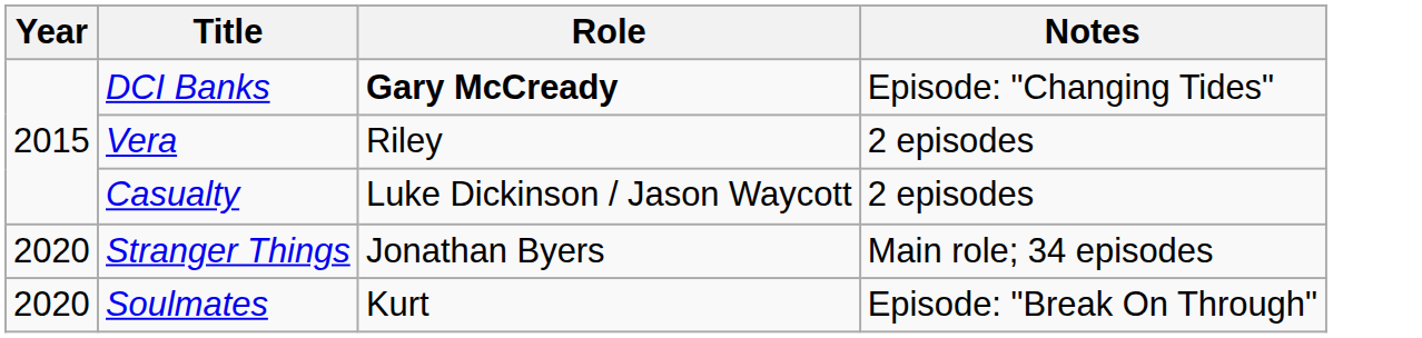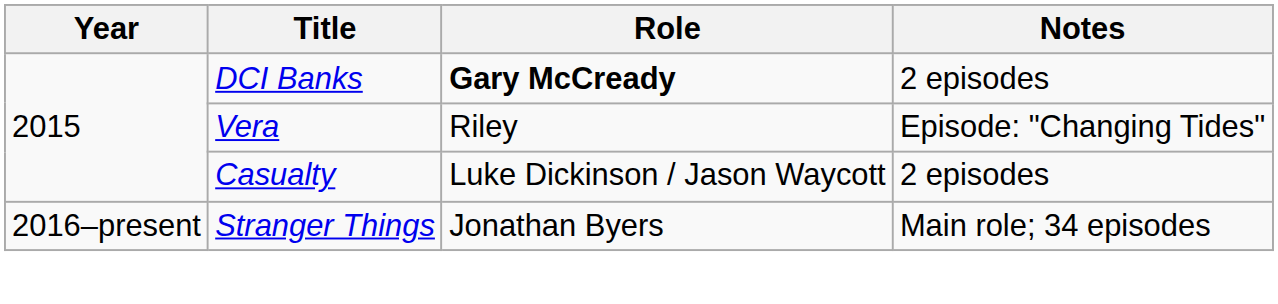 <table class="wikitable sortable">
 <tr>
 <th>Year</th>
 <th>Title</th>
 <th>Role</th>
 <th class="unsortable">Notes</th>
 </tr>
 <tr>
 <td rowspan="3">2015</td>
 <td><em><a href='#'>DCI Banks</a></em></td>
 <td><strong>Gary McCready</strong></td>
-<td>Episode: "Changing Tides"</td>
+<td>2 episodes</td>
 </tr>
 <tr>
 <td><em><a href='#'>Vera</a></em></td>
 <td>Riley</td>
-<td>2 episodes</td>
+<td>Episode: "Changing Tides"</td>
 </tr>
 <tr>
 <td><em><a href='#'>Casualty</a></em></td>
 <td>Luke Dickinson / Jason Waycott</td>
 <td>2 episodes</td>
 </tr>
 <tr>
-<td>2020</td>
+<td>2016–present</td>
 <td><em><a href='#'>Stranger Things</a></em></td>
 <td>Jonathan Byers</td>
 <td>Main role; 34 episodes</td>
 </tr>
-<tr>
-<td>2020</td>
-<td><em><a href='#'>Soulmates</a></em></td>
-<td>Kurt</td>
-<td>Episode: "Break On Through"</td>
-</tr>
 </table>
